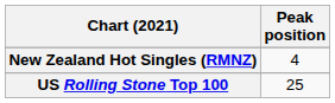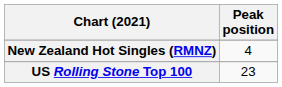 <table class="wikitable sortable plainrowheaders" style="text-align:center">
 <tr>
 <th scope="col">Chart (2021)</th>
 <th scope="col">Peak<br>position</th>
 </tr>
 <tr>
 </tr>
 <tr>
 <th scope="row">New Zealand Hot Singles (<a href='#'>RMNZ</a>)</th>
 <td>4</td>
 </tr>
 <tr>
 </tr>
 <tr>
 </tr>
 <tr>
 </tr>
 <tr>
 </tr>
 <tr>
 </tr>
 <tr>
 <th scope="row">US <a href='#'><em>Rolling Stone</em> Top 100</a></th>
-<td>25</td>
+<td>23</td>
 </tr>
 </table>
